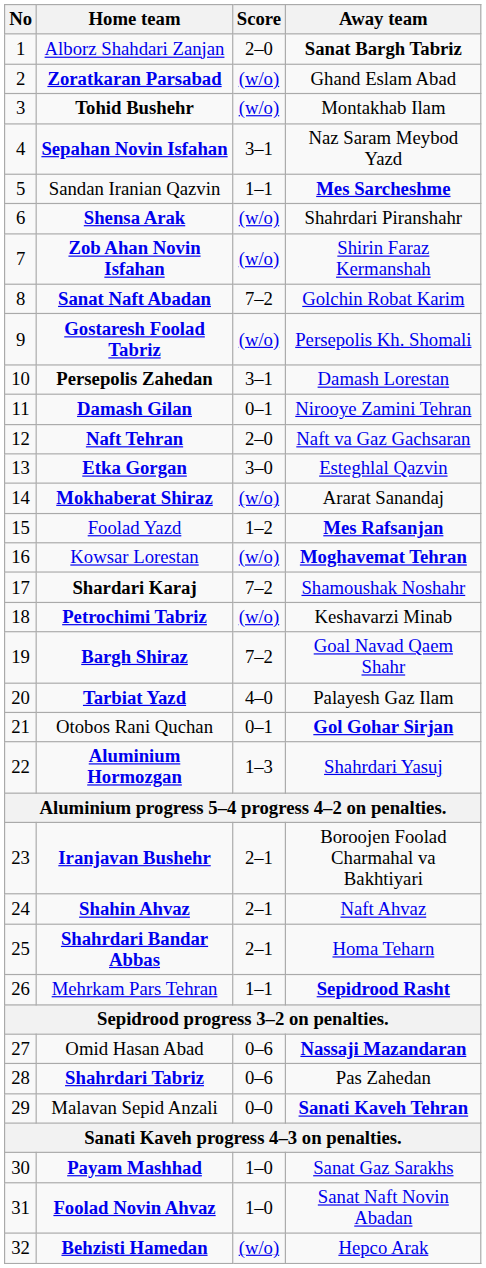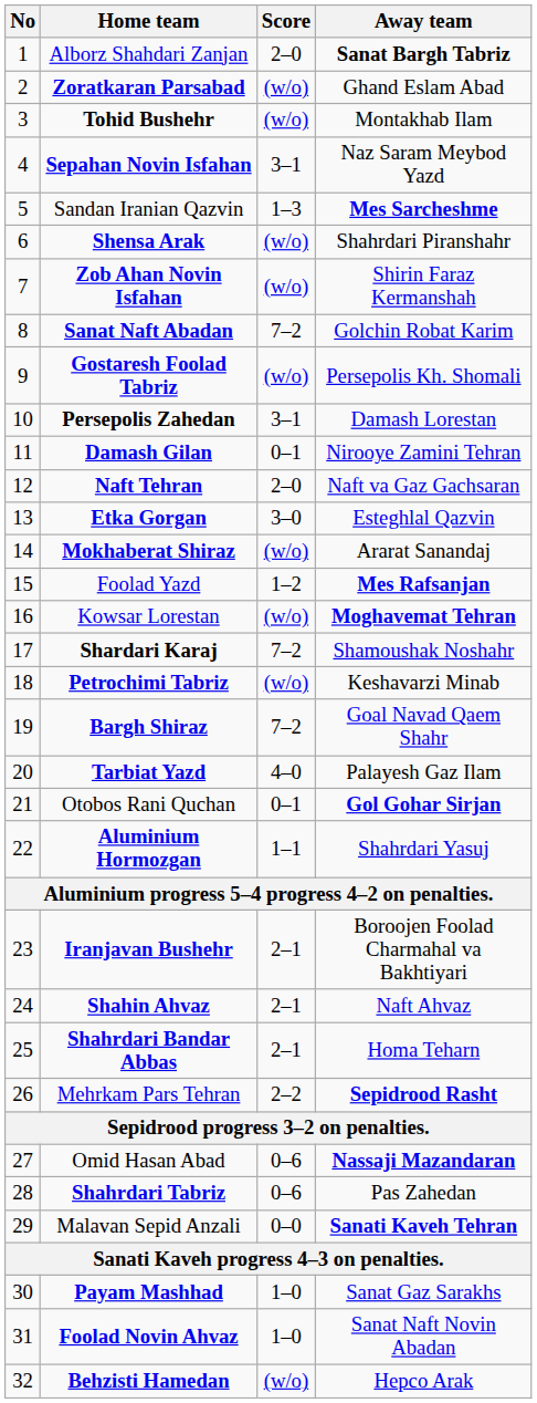 <table class="wikitable sortable" style="text-align:center">
 <tr>
 <th width=20>No</th>
 <th width=160>Home team</th>
 <th width=27>Score</th>
 <th width=160>Away team</th>
 </tr>
 <tr>
 <td>1</td>
 <td><a href='#'>Alborz Shahdari Zanjan</a></td>
 <td>2–0</td>
 <td><strong>Sanat Bargh Tabriz</strong></td>
 </tr>
 <tr>
 <td>2</td>
 <td><strong><a href='#'>Zoratkaran Parsabad</a></strong></td>
 <td><a href='#'>(w/o)</a></td>
 <td>Ghand Eslam Abad</td>
 </tr>
 <tr>
 <td>3</td>
 <td><strong>Tohid Bushehr</strong></td>
 <td><a href='#'>(w/o)</a></td>
 <td>Montakhab Ilam</td>
 </tr>
 <tr>
 <td>4</td>
 <td><strong><a href='#'>Sepahan Novin Isfahan</a></strong></td>
 <td>3–1</td>
 <td>Naz Saram Meybod Yazd</td>
 </tr>
 <tr>
 <td>5</td>
 <td>Sandan Iranian Qazvin</td>
-<td>1–1</td>
+<td>1–3</td>
 <td><strong><a href='#'>Mes Sarcheshme</a></strong></td>
 </tr>
 <tr>
 <td>6</td>
 <td><strong><a href='#'>Shensa Arak</a></strong></td>
 <td><a href='#'>(w/o)</a></td>
 <td>Shahrdari Piranshahr</td>
 </tr>
 <tr>
 <td>7</td>
 <td><strong><a href='#'>Zob Ahan Novin Isfahan</a></strong></td>
 <td><a href='#'>(w/o)</a></td>
 <td><a href='#'>Shirin Faraz Kermanshah</a></td>
 </tr>
 <tr>
 <td>8</td>
 <td><strong><a href='#'>Sanat Naft Abadan</a></strong></td>
 <td>7–2</td>
 <td><a href='#'>Golchin Robat Karim</a></td>
 </tr>
 <tr>
 <td>9</td>
 <td><strong><a href='#'>Gostaresh Foolad Tabriz</a></strong></td>
 <td><a href='#'>(w/o)</a></td>
 <td><a href='#'>Persepolis Kh. Shomali</a></td>
 </tr>
 <tr>
 <td>10</td>
 <td><strong>Persepolis Zahedan</strong></td>
 <td>3–1</td>
 <td><a href='#'>Damash Lorestan</a></td>
 </tr>
 <tr>
 <td>11</td>
 <td><strong><a href='#'>Damash Gilan</a></strong></td>
 <td>0–1</td>
 <td><a href='#'>Nirooye Zamini Tehran</a></td>
 </tr>
 <tr>
 <td>12</td>
 <td><strong><a href='#'>Naft Tehran</a></strong></td>
 <td>2–0</td>
 <td><a href='#'>Naft va Gaz Gachsaran</a></td>
 </tr>
 <tr>
 <td>13</td>
 <td><strong><a href='#'>Etka Gorgan</a></strong></td>
 <td>3–0</td>
 <td><a href='#'>Esteghlal Qazvin</a></td>
 </tr>
 <tr>
 <td>14</td>
 <td><strong><a href='#'>Mokhaberat Shiraz</a></strong></td>
 <td><a href='#'>(w/o)</a></td>
 <td>Ararat Sanandaj</td>
 </tr>
 <tr>
 <td>15</td>
 <td><a href='#'>Foolad Yazd</a></td>
 <td>1–2</td>
 <td><strong><a href='#'>Mes Rafsanjan</a></strong></td>
 </tr>
 <tr>
 <td>16</td>
 <td><a href='#'>Kowsar Lorestan</a></td>
 <td><a href='#'>(w/o)</a></td>
 <td><strong><a href='#'>Moghavemat Tehran</a></strong></td>
 </tr>
 <tr>
 <td>17</td>
 <td><strong>Shardari Karaj</strong></td>
 <td>7–2</td>
 <td><a href='#'>Shamoushak Noshahr</a></td>
 </tr>
 <tr>
 <td>18</td>
 <td><strong><a href='#'>Petrochimi Tabriz</a></strong></td>
 <td><a href='#'>(w/o)</a></td>
 <td>Keshavarzi Minab</td>
 </tr>
 <tr>
 <td>19</td>
 <td><strong><a href='#'>Bargh Shiraz</a></strong></td>
 <td>7–2</td>
 <td><a href='#'>Goal Navad Qaem Shahr</a></td>
 </tr>
 <tr>
 <td>20</td>
 <td><strong><a href='#'>Tarbiat Yazd</a></strong></td>
 <td>4–0</td>
 <td>Palayesh Gaz Ilam</td>
 </tr>
 <tr>
 <td>21</td>
 <td>Otobos Rani Quchan</td>
 <td>0–1</td>
 <td><strong><a href='#'>Gol Gohar Sirjan</a></strong></td>
 </tr>
 <tr>
 <td>22</td>
 <td><strong><a href='#'>Aluminium Hormozgan</a></strong></td>
-<td>1–3</td>
+<td>1–1</td>
 <td><a href='#'>Shahrdari Yasuj</a></td>
 </tr>
 <tr>
 <th colspan=4>Aluminium progress 5–4 progress 4–2 on penalties.</th>
 </tr>
 <tr>
 <td>23</td>
 <td><strong><a href='#'>Iranjavan Bushehr</a></strong></td>
 <td>2–1</td>
 <td>Boroojen Foolad Charmahal va Bakhtiyari</td>
 </tr>
 <tr>
 <td>24</td>
 <td><strong><a href='#'>Shahin Ahvaz</a></strong></td>
 <td>2–1</td>
 <td><a href='#'>Naft Ahvaz</a></td>
 </tr>
 <tr>
 <td>25</td>
 <td><strong><a href='#'>Shahrdari Bandar Abbas</a></strong></td>
 <td>2–1</td>
 <td><a href='#'>Homa Teharn</a></td>
 </tr>
 <tr>
 <td>26</td>
 <td><a href='#'>Mehrkam Pars Tehran</a></td>
-<td>1–1</td>
+<td>2–2</td>
 <td><strong><a href='#'>Sepidrood Rasht</a></strong></td>
 </tr>
 <tr>
 <th colspan=4>Sepidrood progress 3–2 on penalties.</th>
 </tr>
 <tr>
 <td>27</td>
 <td>Omid Hasan Abad</td>
 <td>0–6</td>
 <td><strong><a href='#'>Nassaji Mazandaran</a></strong></td>
 </tr>
 <tr>
 <td>28</td>
 <td><strong><a href='#'>Shahrdari Tabriz</a></strong></td>
 <td>0–6</td>
 <td>Pas Zahedan</td>
 </tr>
 <tr>
 <td>29</td>
 <td>Malavan Sepid Anzali</td>
 <td>0–0</td>
 <td><strong><a href='#'>Sanati Kaveh Tehran</a></strong></td>
 </tr>
 <tr>
 <th colspan=4>Sanati Kaveh progress 4–3 on penalties.</th>
 </tr>
 <tr>
 <td>30</td>
 <td><strong><a href='#'>Payam Mashhad</a></strong></td>
 <td>1–0</td>
 <td><a href='#'>Sanat Gaz Sarakhs</a></td>
 </tr>
 <tr>
 <td>31</td>
 <td><strong><a href='#'>Foolad Novin Ahvaz</a></strong></td>
 <td>1–0</td>
 <td><a href='#'>Sanat Naft Novin Abadan</a></td>
 </tr>
 <tr>
 <td>32</td>
 <td><strong><a href='#'>Behzisti Hamedan</a></strong></td>
 <td><a href='#'>(w/o)</a></td>
 <td><a href='#'>Hepco Arak</a></td>
 </tr>
 </table>
